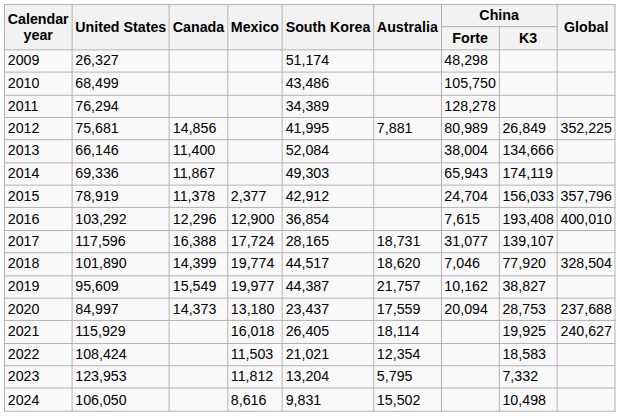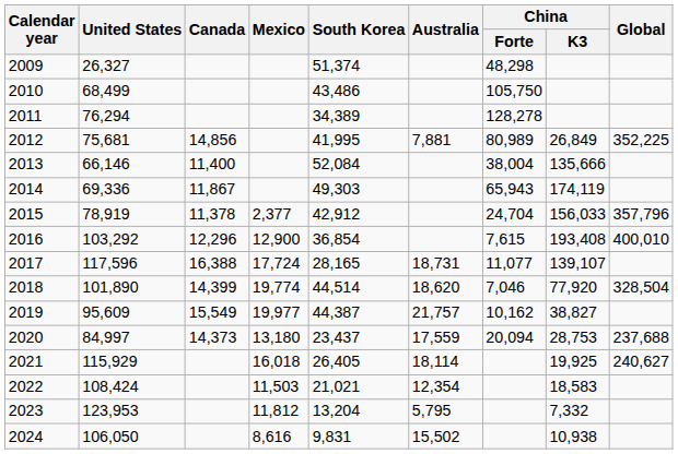 <table class="wikitable">
 <tr>
 <th rowspan=2>Calendar<br>year</th>
 <th rowspan=2>United States</th>
 <th rowspan=2>Canada</th>
 <th rowspan=2>Mexico</th>
 <th rowspan=2>South Korea</th>
 <th rowspan=2>Australia</th>
 <th colspan=2>China</th>
 <th rowspan=2>Global</th>
 </tr>
 <tr>
 <th>Forte</th>
 <th>K3</th>
 </tr>
 <tr>
 <td>2009</td>
 <td>26,327</td>
 <td></td>
 <td></td>
-<td>51,174</td>
+<td>51,374</td>
 <td></td>
 <td>48,298</td>
 <td></td>
 <td></td>
 </tr>
 <tr>
 <td>2010</td>
 <td>68,499</td>
 <td></td>
 <td></td>
 <td>43,486</td>
 <td></td>
 <td>105,750</td>
 <td></td>
 <td></td>
 </tr>
 <tr>
 <td>2011</td>
 <td>76,294</td>
 <td></td>
 <td></td>
 <td>34,389</td>
 <td></td>
 <td>128,278</td>
 <td></td>
 <td></td>
 </tr>
 <tr>
 <td>2012</td>
 <td>75,681</td>
 <td>14,856</td>
 <td></td>
 <td>41,995</td>
 <td>7,881</td>
 <td>80,989</td>
 <td>26,849</td>
 <td>352,225</td>
 </tr>
 <tr>
 <td>2013</td>
 <td>66,146</td>
 <td>11,400</td>
 <td></td>
 <td>52,084</td>
 <td></td>
 <td>38,004</td>
-<td>134,666</td>
+<td>135,666</td>
 <td></td>
 </tr>
 <tr>
 <td>2014</td>
 <td>69,336</td>
 <td>11,867</td>
 <td></td>
 <td>49,303</td>
 <td></td>
 <td>65,943</td>
 <td>174,119</td>
 <td></td>
 </tr>
 <tr>
 <td>2015</td>
 <td>78,919</td>
 <td>11,378</td>
 <td>2,377</td>
 <td>42,912</td>
 <td></td>
 <td>24,704</td>
 <td>156,033</td>
 <td>357,796</td>
 </tr>
 <tr>
 <td>2016</td>
 <td>103,292</td>
 <td>12,296</td>
 <td>12,900</td>
 <td>36,854</td>
 <td></td>
 <td>7,615</td>
 <td>193,408</td>
 <td>400,010</td>
 </tr>
 <tr>
 <td>2017</td>
 <td>117,596</td>
 <td>16,388</td>
 <td>17,724</td>
 <td>28,165</td>
 <td>18,731</td>
-<td>31,077</td>
+<td>11,077</td>
 <td>139,107</td>
 <td></td>
 </tr>
 <tr>
 <td>2018</td>
 <td>101,890</td>
 <td>14,399</td>
 <td>19,774</td>
-<td>44,517</td>
+<td>44,514</td>
 <td>18,620</td>
 <td>7,046</td>
 <td>77,920</td>
 <td>328,504</td>
 </tr>
 <tr>
 <td>2019</td>
 <td>95,609</td>
 <td>15,549</td>
 <td>19,977</td>
 <td>44,387</td>
 <td>21,757</td>
 <td>10,162</td>
 <td>38,827</td>
 <td></td>
 </tr>
 <tr>
 <td>2020</td>
 <td>84,997</td>
 <td>14,373</td>
 <td>13,180</td>
 <td>23,437</td>
 <td>17,559</td>
 <td>20,094</td>
 <td>28,753</td>
 <td>237,688</td>
 </tr>
 <tr>
 <td>2021</td>
 <td>115,929</td>
 <td></td>
 <td>16,018</td>
 <td>26,405</td>
 <td>18,114</td>
 <td></td>
 <td>19,925</td>
 <td>240,627</td>
 </tr>
 <tr>
 <td>2022</td>
 <td>108,424</td>
 <td></td>
 <td>11,503</td>
 <td>21,021</td>
 <td>12,354</td>
 <td></td>
 <td>18,583</td>
 <td></td>
 </tr>
 <tr>
 <td>2023</td>
 <td>123,953</td>
 <td></td>
 <td>11,812</td>
 <td>13,204</td>
 <td>5,795</td>
 <td></td>
 <td>7,332</td>
 <td></td>
 </tr>
 <tr>
 <td>2024</td>
 <td>106,050</td>
 <td></td>
 <td>8,616</td>
 <td>9,831</td>
 <td>15,502</td>
 <td></td>
-<td>10,498</td>
+<td>10,938</td>
 <td></td>
 </tr>
 </table>
